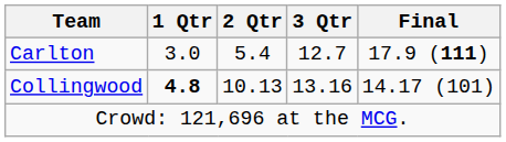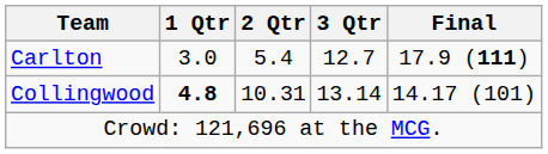 <table class="wikitable">
 <tr>
 <th>Team</th>
 <th>1 Qtr</th>
 <th>2 Qtr</th>
 <th>3 Qtr</th>
 <th>Final</th>
 </tr>
 <tr>
 <td><a href='#'>Carlton</a></td>
 <td align=center>3.0</td>
 <td align=center>5.4</td>
 <td align=center>12.7</td>
 <td align=center>17.9 (<strong>111</strong>)</td>
 </tr>
 <tr>
 <td><a href='#'>Collingwood</a></td>
 <td align=center><strong>4.8</strong></td>
-<td align=center>10.13</td>
-<td align=center>13.16</td>
+<td align=center>10.31</td>
+<td align=center>13.14</td>
 <td align=center>14.17 (101)</td>
 </tr>
 <tr>
 <td colspan="5" align="center">Crowd: 121,696 at the <a href='#'>MCG</a>.</td>
 </tr>
 </table>
